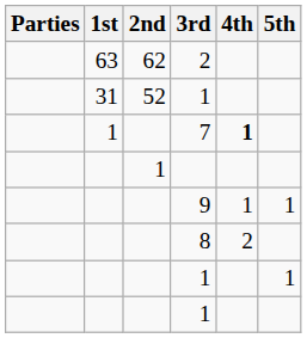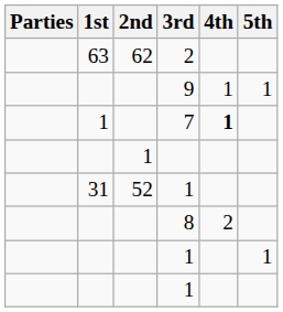 <table class="wikitable" style="text-align:right;">
 <tr>
 <th style="text-align:left;">Parties</th>
 <th>1st</th>
 <th>2nd</th>
 <th>3rd</th>
 <th>4th</th>
 <th>5th</th>
 </tr>
 <tr>
 <td style="text-align:left;"></td>
 <td>63</td>
 <td>62</td>
 <td>2</td>
 <td></td>
 <td></td>
 </tr>
 <tr>
 <td style="text-align:left;"></td>
-<td>31</td>
-<td>52</td>
-<td>1</td>
 <td></td>
 <td></td>
+<td>9</td>
+<td>1</td>
+<td>1</td>
 </tr>
 <tr>
 <td style="text-align:left;"></td>
 <td>1</td>
 <td></td>
 <td>7</td>
 <td><strong>1</strong></td>
 <td></td>
 </tr>
 <tr>
 <td style="text-align:left;"></td>
 <td></td>
 <td>1</td>
 <td></td>
 <td></td>
 <td></td>
 </tr>
 <tr>
 <td style="text-align:left;"></td>
+<td>31</td>
+<td>52</td>
+<td>1</td>
 <td></td>
 <td></td>
-<td>9</td>
-<td>1</td>
-<td>1</td>
 </tr>
 <tr>
 <td style="text-align:left;"></td>
 <td></td>
 <td></td>
 <td>8</td>
 <td>2</td>
 <td></td>
 </tr>
 <tr>
 <td style="text-align:left;"></td>
 <td></td>
 <td></td>
 <td>1</td>
 <td></td>
 <td>1</td>
 </tr>
 <tr>
 <td style="text-align:left;"></td>
 <td></td>
 <td></td>
 <td>1</td>
 <td></td>
 <td></td>
 </tr>
 </table>
